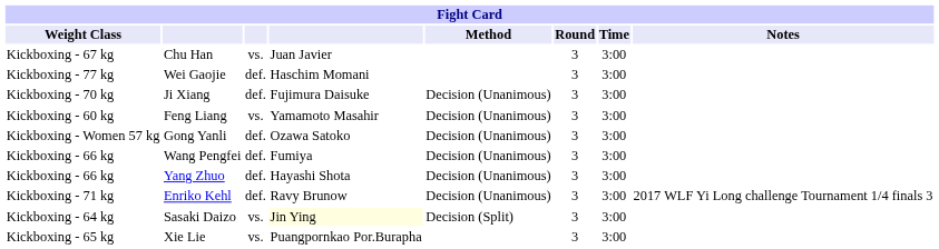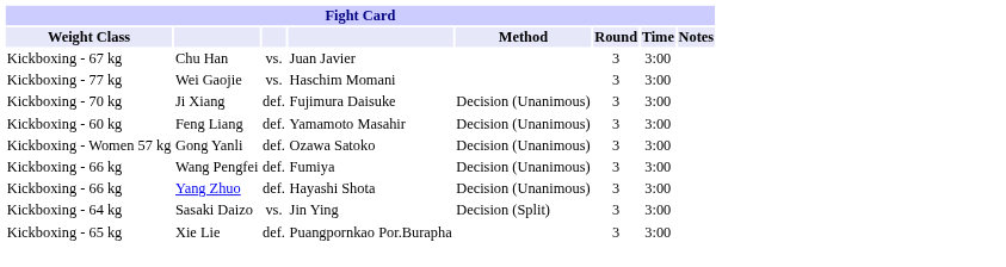 <table class="toccolours" style="font-size: 85%;">
 <tr>
 <th colspan="8" style="background-color: #ccf; color: #000080; text-align: center;"><strong>Fight Card</strong></th>
 </tr>
 <tr>
 <th colspan="1" style="background-color: #E6E8FA; color: #000000; text-align: center;">Weight Class</th>
 <th colspan="1" style="background-color: #E6E8FA; color: #000000; text-align: center;"></th>
 <th colspan="1" style="background-color: #E6E8FA; color: #000000; text-align: center;"></th>
 <th colspan="1" style="background-color: #E6E8FA; color: #000000; text-align: center;"></th>
 <th colspan="1" style="background-color: #E6E8FA; color: #000000; text-align: center;">Method</th>
 <th colspan="1" style="background-color: #E6E8FA; color: #000000; text-align: center;">Round</th>
 <th colspan="1" style="background-color: #E6E8FA; color: #000000; text-align: center;">Time</th>
 <th colspan="1" style="background-color: #E6E8FA; color: #000000; text-align: center;">Notes</th>
 </tr>
 <tr>
 <td>Kickboxing - 67 kg</td>
 <td> Chu Han</td>
 <td align=center>vs.</td>
 <td> Juan Javier</td>
 <td></td>
 <td align=center>3</td>
 <td align=center>3:00</td>
 <td></td>
 </tr>
 <tr>
 <td>Kickboxing - 77 kg</td>
 <td> Wei Gaojie</td>
-<td align=center>def.</td>
+<td align=center>vs.</td>
 <td> Haschim Momani</td>
 <td></td>
 <td align=center>3</td>
 <td align=center>3:00</td>
 <td></td>
 </tr>
 <tr>
 <td>Kickboxing - 70 kg</td>
 <td> Ji Xiang</td>
 <td align=center>def.</td>
 <td> Fujimura Daisuke</td>
 <td>Decision (Unanimous)</td>
 <td align=center>3</td>
 <td align=center>3:00</td>
 <td></td>
 </tr>
 <tr>
 <td>Kickboxing - 60 kg</td>
 <td> Feng Liang</td>
-<td align=center>vs.</td>
+<td align=center>def.</td>
 <td> Yamamoto Masahir</td>
 <td>Decision (Unanimous)</td>
 <td align=center>3</td>
 <td align=center>3:00</td>
 <td></td>
 </tr>
 <tr>
 <td>Kickboxing - Women 57 kg</td>
 <td> Gong Yanli</td>
 <td align=center>def.</td>
 <td> Ozawa Satoko</td>
 <td>Decision (Unanimous)</td>
 <td align=center>3</td>
 <td align=center>3:00</td>
 <td></td>
 </tr>
 <tr>
 <td>Kickboxing - 66 kg</td>
 <td> Wang Pengfei</td>
 <td align=center>def.</td>
 <td> Fumiya</td>
 <td>Decision (Unanimous)</td>
 <td align=center>3</td>
 <td align=center>3:00</td>
 <td></td>
 </tr>
 <tr>
 <td>Kickboxing - 66 kg</td>
 <td> <a href='#'>Yang Zhuo</a></td>
 <td align=center>def.</td>
 <td> Hayashi Shota</td>
 <td>Decision (Unanimous)</td>
 <td align=center>3</td>
 <td align=center>3:00</td>
 <td></td>
 </tr>
 <tr>
-<td>Kickboxing - 71 kg</td>
-<td> <a href='#'>Enriko Kehl</a></td>
-<td align=center>def.</td>
-<td> Ravy Brunow</td>
-<td>Decision (Unanimous)</td>
-<td align=center>3</td>
-<td align=center>3:00</td>
-<td>2017 WLF Yi Long challenge Tournament 1/4 finals 3</td>
-</tr>
-<tr>
 <td>Kickboxing - 64 kg</td>
 <td> Sasaki Daizo</td>
 <td align=center>vs.</td>
-<td style="background: lightyellow;"> Jin Ying</td>
+<td> Jin Ying</td>
 <td>Decision (Split)</td>
 <td align=center>3</td>
 <td align=center>3:00</td>
 <td></td>
 </tr>
 <tr>
 <td>Kickboxing - 65 kg</td>
 <td> Xie Lie</td>
-<td align=center>vs.</td>
+<td align=center>def.</td>
 <td> Puangpornkao Por.Burapha</td>
 <td></td>
 <td align=center>3</td>
 <td align=center>3:00</td>
 <td></td>
 </tr>
 <tr>
 </tr>
 </table>
